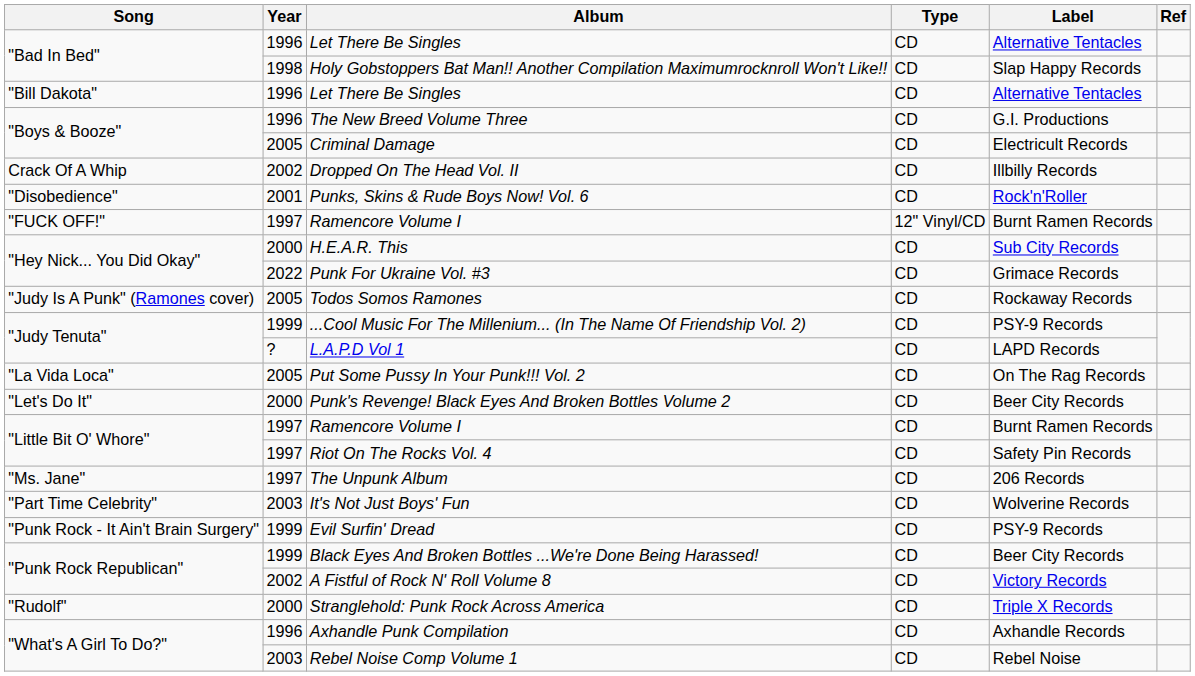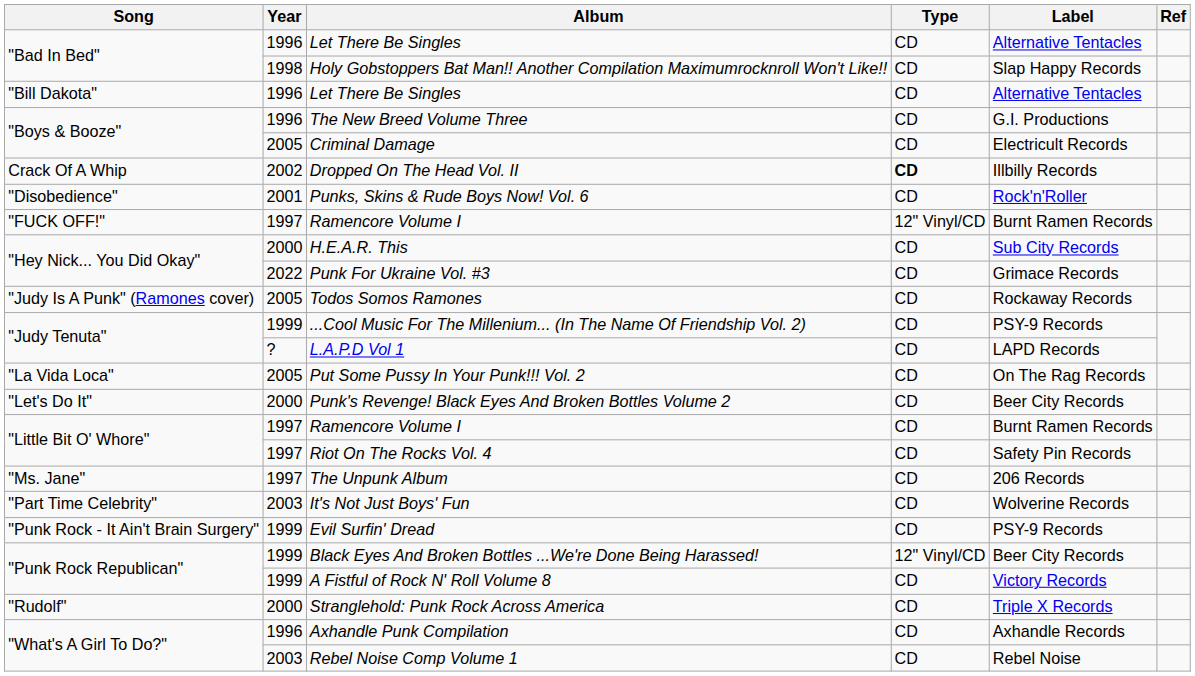 <table class="wikitable sortable">
 <tr>
 <th>Song</th>
 <th>Year</th>
 <th>Album</th>
 <th>Type</th>
 <th>Label</th>
 <th class="unsortable">Ref</th>
 </tr>
 <tr>
 <td rowspan="2">"Bad In Bed"</td>
 <td>1996</td>
 <td><em>Let There Be Singles</em></td>
 <td>CD</td>
 <td><a href='#'>Alternative Tentacles</a></td>
 <td></td>
 </tr>
 <tr>
 <td>1998</td>
 <td><em>Holy Gobstoppers Bat Man!! Another Compilation Maximumrocknroll Won't Like!!</em></td>
 <td>CD</td>
 <td>Slap Happy Records</td>
 <td></td>
 </tr>
 <tr>
 <td>"Bill Dakota"</td>
 <td>1996</td>
 <td><em>Let There Be Singles</em></td>
 <td>CD</td>
 <td><a href='#'>Alternative Tentacles</a></td>
 <td></td>
 </tr>
 <tr>
 <td rowspan="2">"Boys & Booze"</td>
 <td>1996</td>
 <td><em>The New Breed Volume Three</em></td>
 <td>CD</td>
 <td>G.I. Productions</td>
 <td></td>
 </tr>
 <tr>
 <td>2005</td>
 <td><em>Criminal Damage</em></td>
 <td>CD</td>
 <td>Electricult Records</td>
 </tr>
 <tr>
 <td>Crack Of A Whip</td>
 <td>2002</td>
 <td><em>Dropped On The Head Vol. II</em></td>
-<td>CD</td>
+<td><strong>CD</strong></td>
 <td>Illbilly Records</td>
 <td></td>
 </tr>
 <tr>
 <td>"Disobedience"</td>
 <td>2001</td>
 <td><em>Punks, Skins & Rude Boys Now! Vol. 6</em></td>
 <td>CD</td>
 <td><a href='#'>Rock'n'Roller</a></td>
 <td></td>
 </tr>
 <tr>
 <td>"FUCK OFF!"</td>
 <td>1997</td>
 <td><em>Ramencore Volume I</em></td>
 <td>12" Vinyl/CD</td>
 <td>Burnt Ramen Records</td>
 <td></td>
 </tr>
 <tr>
 <td rowspan="2">"Hey Nick... You Did Okay"</td>
 <td>2000</td>
 <td><em>H.E.A.R. This</em></td>
 <td>CD</td>
 <td><a href='#'>Sub City Records</a></td>
 <td></td>
 </tr>
 <tr>
 <td>2022</td>
 <td><em>Punk For Ukraine Vol. #3</em></td>
 <td>CD</td>
 <td>Grimace Records</td>
 <td></td>
 </tr>
 <tr>
 <td>"Judy Is A Punk" (<a href='#'>Ramones</a> cover)</td>
 <td>2005</td>
 <td><em>Todos Somos Ramones</em></td>
 <td>CD</td>
 <td>Rockaway Records</td>
 <td></td>
 </tr>
 <tr>
 <td rowspan="2">"Judy Tenuta"</td>
 <td>1999</td>
 <td><em>...Cool Music For The Millenium... (In The Name Of Friendship Vol. 2)</em></td>
 <td>CD</td>
 <td>PSY-9 Records</td>
 </tr>
 <tr>
 <td>?</td>
 <td><em><a href='#'>L.A.P.D Vol 1</a></em></td>
 <td>CD</td>
 <td>LAPD Records</td>
 </tr>
 <tr>
 <td>"La Vida Loca"</td>
 <td>2005</td>
 <td><em>Put Some Pussy In Your Punk!!! Vol. 2</em></td>
 <td>CD</td>
 <td>On The Rag Records</td>
 <td></td>
 </tr>
 <tr>
 <td>"Let's Do It"</td>
 <td>2000</td>
 <td><em>Punk's Revenge! Black Eyes And Broken Bottles Volume 2</em></td>
 <td>CD</td>
 <td>Beer City Records</td>
 </tr>
 <tr>
 <td rowspan="2">"Little Bit O' Whore"</td>
 <td>1997</td>
 <td><em>Ramencore Volume I</em></td>
 <td>CD</td>
 <td>Burnt Ramen Records</td>
 <td></td>
 </tr>
 <tr>
 <td>1997</td>
 <td><em>Riot On The Rocks Vol. 4</em></td>
 <td>CD</td>
 <td>Safety Pin Records</td>
 <td></td>
 </tr>
 <tr>
 <td>"Ms. Jane"</td>
 <td>1997</td>
 <td><em>The Unpunk Album</em></td>
 <td>CD</td>
 <td>206 Records</td>
 <td></td>
 </tr>
 <tr>
 <td>"Part Time Celebrity"</td>
 <td>2003</td>
 <td><em>It's Not Just Boys' Fun</em></td>
 <td>CD</td>
 <td>Wolverine Records</td>
 <td></td>
 </tr>
 <tr>
 <td>"Punk Rock - It Ain't Brain Surgery"</td>
 <td>1999</td>
 <td><em>Evil Surfin' Dread</em></td>
 <td>CD</td>
 <td>PSY-9 Records</td>
 </tr>
 <tr>
 <td rowspan="2">"Punk Rock Republican"</td>
 <td>1999</td>
 <td><em>Black Eyes And Broken Bottles ...We're Done Being Harassed!</em></td>
-<td>CD</td>
+<td>12" Vinyl/CD</td>
 <td>Beer City Records</td>
 <td></td>
 </tr>
 <tr>
-<td>2002</td>
+<td>1999</td>
 <td><em>A Fistful of Rock N' Roll Volume 8</em></td>
 <td>CD</td>
 <td><a href='#'>Victory Records</a></td>
 <td></td>
 </tr>
 <tr>
 <td>"Rudolf"</td>
 <td>2000</td>
 <td><em>Stranglehold: Punk Rock Across America</em></td>
 <td>CD</td>
 <td><a href='#'>Triple X Records</a></td>
 <td></td>
 </tr>
 <tr>
 <td rowspan="2">"What's A Girl To Do?"</td>
 <td>1996</td>
 <td><em>Axhandle Punk Compilation</em></td>
 <td>CD</td>
 <td>Axhandle Records</td>
 <td></td>
 </tr>
 <tr>
 <td>2003</td>
 <td><em>Rebel Noise Comp Volume 1</em></td>
 <td>CD</td>
 <td>Rebel Noise</td>
 <td></td>
 </tr>
 </table>
